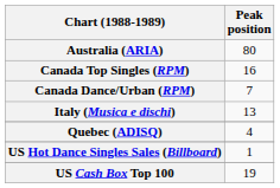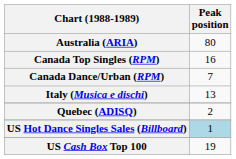 <table class="wikitable sortable plainrowheaders" style="text-align:center">
 <tr>
 <th scope="col">Chart (1988-1989)</th>
 <th scope="col">Peak<br>position</th>
 </tr>
 <tr>
 <th scope="row">Australia (<a href='#'>ARIA</a>)</th>
 <td>80</td>
 </tr>
 <tr>
 <th scope="row">Canada Top Singles (<em><a href='#'>RPM</a></em>)</th>
 <td>16</td>
 </tr>
 <tr>
 <th scope="row">Canada Dance/Urban (<em><a href='#'>RPM</a></em>)</th>
 <td>7</td>
 </tr>
 <tr>
 <th scope="row">Italy (<em><a href='#'>Musica e dischi</a></em>)</th>
 <td>13</td>
 </tr>
 <tr>
 </tr>
 <tr>
 <th scope="row">Quebec (<a href='#'>ADISQ</a>)</th>
-<td align="center">4</td>
+<td align="center">2</td>
 </tr>
 <tr>
 </tr>
 <tr>
 </tr>
 <tr>
 </tr>
 <tr>
 <th scope="row">US <a href='#'>Hot Dance Singles Sales</a> (<em><a href='#'>Billboard</a></em>)</th>
-<td>1</td>
+<td style="background: lightblue;">1</td>
 </tr>
 <tr>
 </tr>
 <tr>
 <th scope="row">US <em><a href='#'>Cash Box</a></em> Top 100</th>
 <td>19</td>
 </tr>
 </table>
